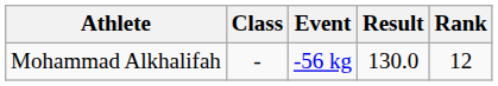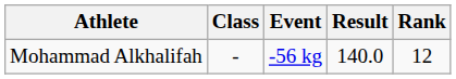 <table class="wikitable" style="font-size:90%">
 <tr>
 <th>Athlete</th>
 <th>Class</th>
 <th>Event</th>
 <th>Result</th>
 <th>Rank</th>
 </tr>
 <tr>
 <td>Mohammad Alkhalifah</td>
 <td align=center>-</td>
 <td><a href='#'>-56 kg</a></td>
-<td align="center">130.0</td>
+<td align="center">140.0</td>
 <td align="center">12</td>
 </tr>
 </table>
